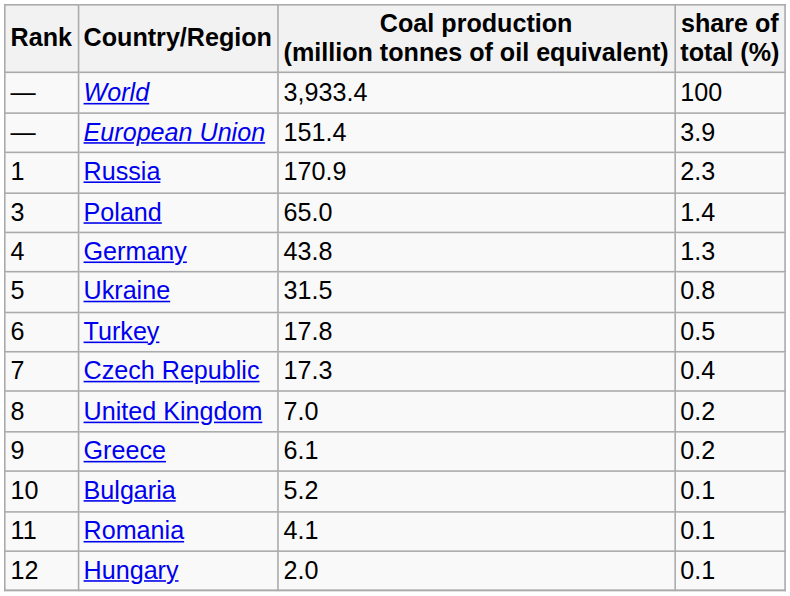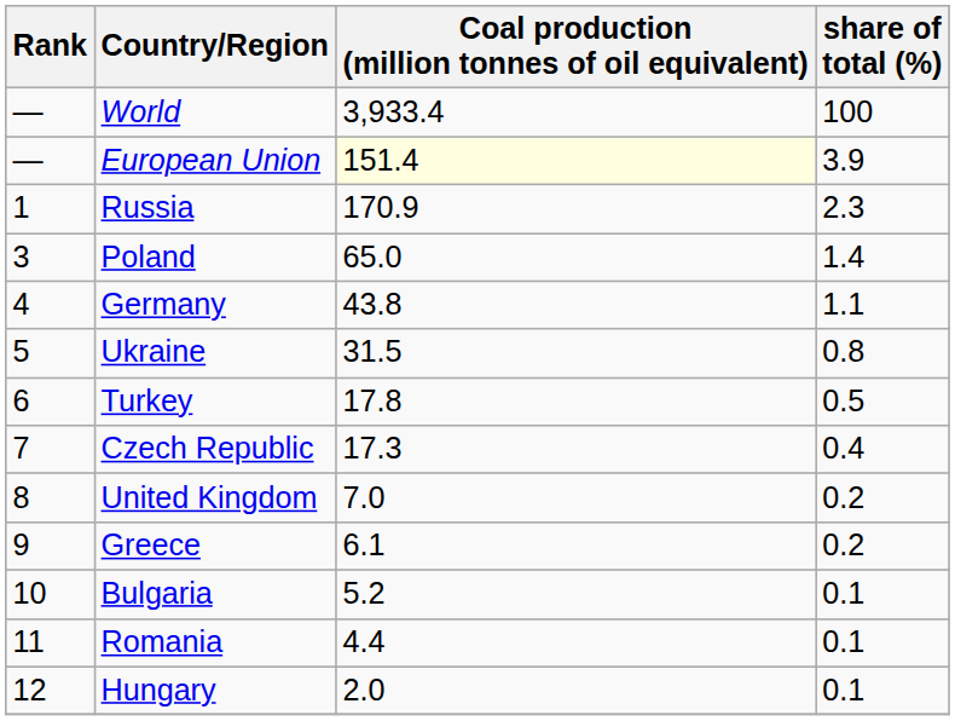 <table class="wikitable sortable">
 <tr bgcolor="#ececec">
 <th>Rank</th>
 <th>Country/Region</th>
 <th>Coal production <br> (million tonnes of oil equivalent)</th>
 <th>share of<br>total (%)</th>
 </tr>
 <tr>
 <td>—</td>
 <td><em><a href='#'>World</a></em></td>
 <td align="left">3,933.4</td>
 <td>100</td>
 </tr>
 <tr>
 <td>—</td>
 <td><em> <a href='#'>European Union</a></em></td>
-<td align="left">151.4</td>
+<td align="left" style="background: lightyellow;">151.4</td>
 <td>3.9</td>
 </tr>
 <tr>
 <td>1</td>
 <td> <a href='#'>Russia</a></td>
 <td align="left">170.9</td>
 <td>2.3</td>
 </tr>
 <tr>
 <td>3</td>
 <td> <a href='#'>Poland</a></td>
 <td align="left">65.0</td>
 <td>1.4</td>
 </tr>
 <tr>
 <td>4</td>
 <td> <a href='#'>Germany</a></td>
 <td align="left">43.8</td>
-<td>1.3</td>
+<td>1.1</td>
 </tr>
 <tr>
 <td>5</td>
 <td> <a href='#'>Ukraine</a></td>
 <td align="left">31.5</td>
 <td>0.8</td>
 </tr>
 <tr>
 <td>6</td>
 <td> <a href='#'>Turkey</a></td>
 <td align="left">17.8</td>
 <td>0.5</td>
 </tr>
 <tr>
 <td>7</td>
 <td> <a href='#'>Czech Republic</a></td>
 <td align="left">17.3</td>
 <td>0.4</td>
 </tr>
 <tr>
 <td>8</td>
 <td> <a href='#'>United Kingdom</a></td>
 <td align="left">7.0</td>
 <td>0.2</td>
 </tr>
 <tr>
 <td>9</td>
 <td> <a href='#'>Greece</a></td>
 <td align="left">6.1</td>
 <td>0.2</td>
 </tr>
 <tr>
 <td>10</td>
 <td> <a href='#'>Bulgaria</a></td>
 <td align="left">5.2</td>
 <td>0.1</td>
 </tr>
 <tr>
 <td>11</td>
 <td> <a href='#'>Romania</a></td>
-<td align="left">4.1</td>
+<td align="left">4.4</td>
 <td>0.1</td>
 </tr>
 <tr>
 <td>12</td>
 <td> <a href='#'>Hungary</a></td>
 <td align="left">2.0</td>
 <td>0.1</td>
 </tr>
 <tr>
 </tr>
 </table>
